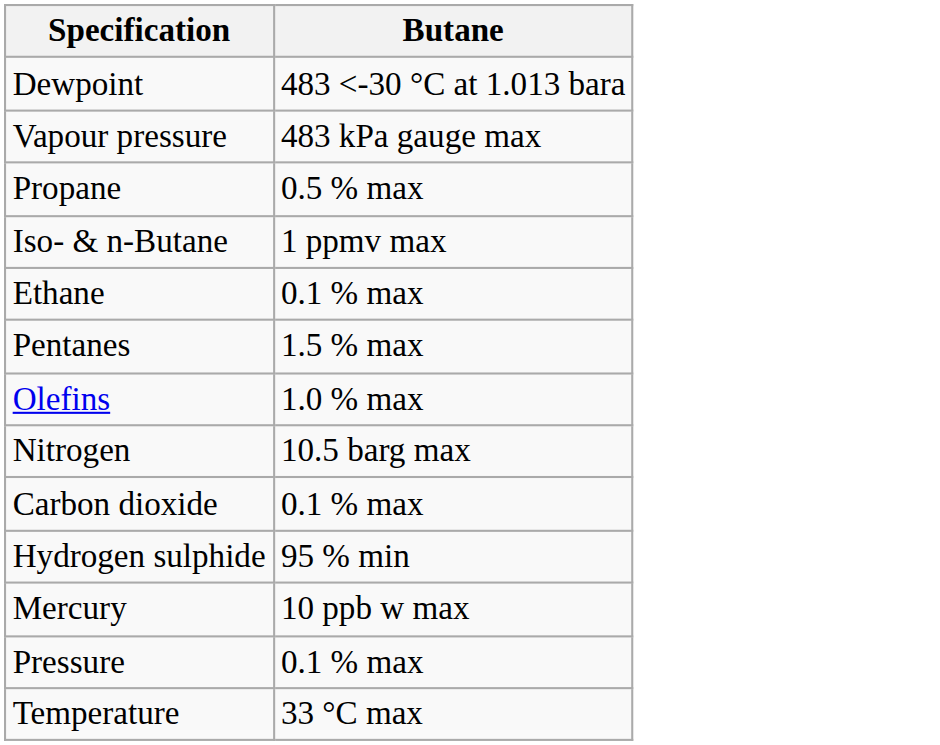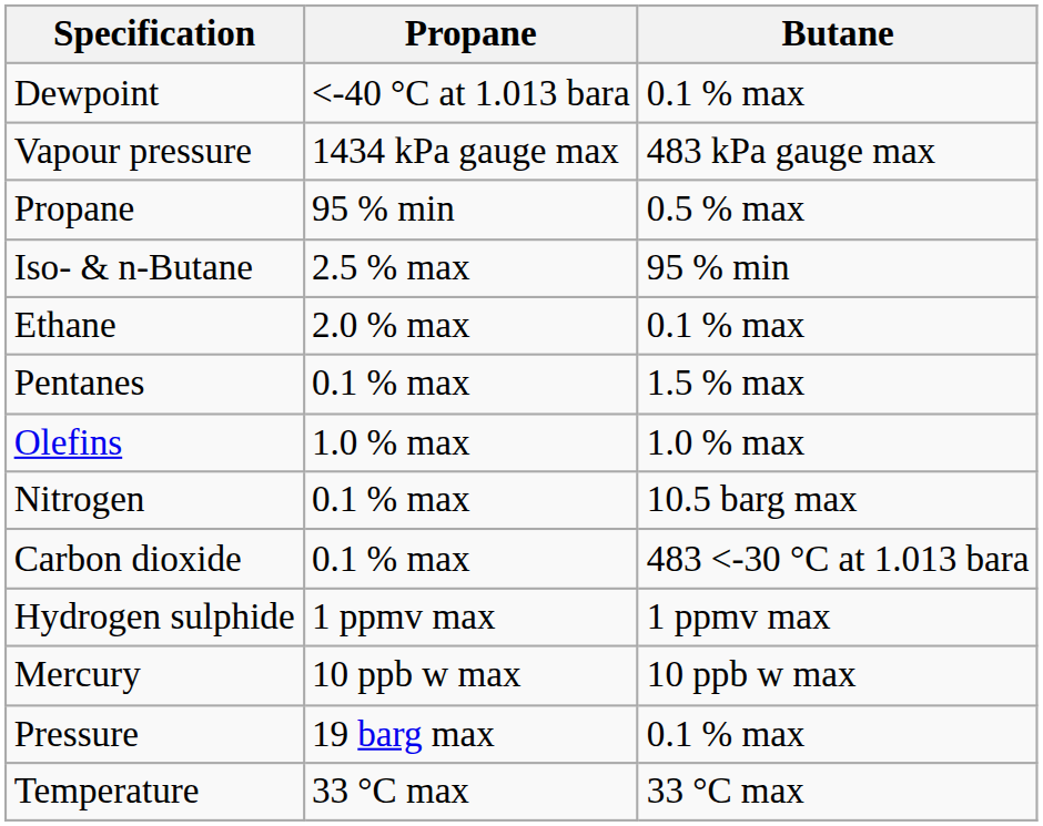 <table class="wikitable">
 <tr>
 <th>Specification</th>
+<th>Propane</th>
 <th>Butane</th>
 </tr>
 <tr>
 <td>Dewpoint</td>
-<td>483 <-30 °C at 1.013 bara</td>
+<td><-40 °C at 1.013 bara</td>
+<td>0.1 % max</td>
 </tr>
 <tr>
 <td>Vapour pressure</td>
+<td>1434 kPa gauge max</td>
 <td>483 kPa gauge max</td>
 </tr>
 <tr>
 <td>Propane</td>
+<td>95 % min</td>
 <td>0.5 % max</td>
 </tr>
 <tr>
 <td>Iso- & n-Butane</td>
-<td>1 ppmv max</td>
+<td>2.5 % max</td>
+<td>95 % min</td>
 </tr>
 <tr>
 <td>Ethane</td>
+<td>2.0 % max</td>
 <td>0.1 % max</td>
 </tr>
 <tr>
 <td>Pentanes</td>
+<td>0.1 % max</td>
 <td>1.5 % max</td>
 </tr>
 <tr>
 <td><a href='#'>Olefins</a></td>
 <td>1.0 % max</td>
+<td>1.0 % max</td>
 </tr>
 <tr>
 <td>Nitrogen</td>
+<td>0.1 % max</td>
 <td>10.5 barg max</td>
 </tr>
 <tr>
 <td>Carbon dioxide</td>
 <td>0.1 % max</td>
+<td>483 <-30 °C at 1.013 bara</td>
 </tr>
 <tr>
 <td>Hydrogen sulphide</td>
-<td>95 % min</td>
+<td>1 ppmv max</td>
+<td>1 ppmv max</td>
 </tr>
 <tr>
 <td>Mercury</td>
 <td>10 ppb w max</td>
+<td>10 ppb w max</td>
 </tr>
 <tr>
 <td>Pressure</td>
+<td>19 <a href='#'>barg</a> max</td>
 <td>0.1 % max</td>
 </tr>
 <tr>
 <td>Temperature</td>
 <td>33 °C max</td>
+<td>33 °C max</td>
 </tr>
 </table>
